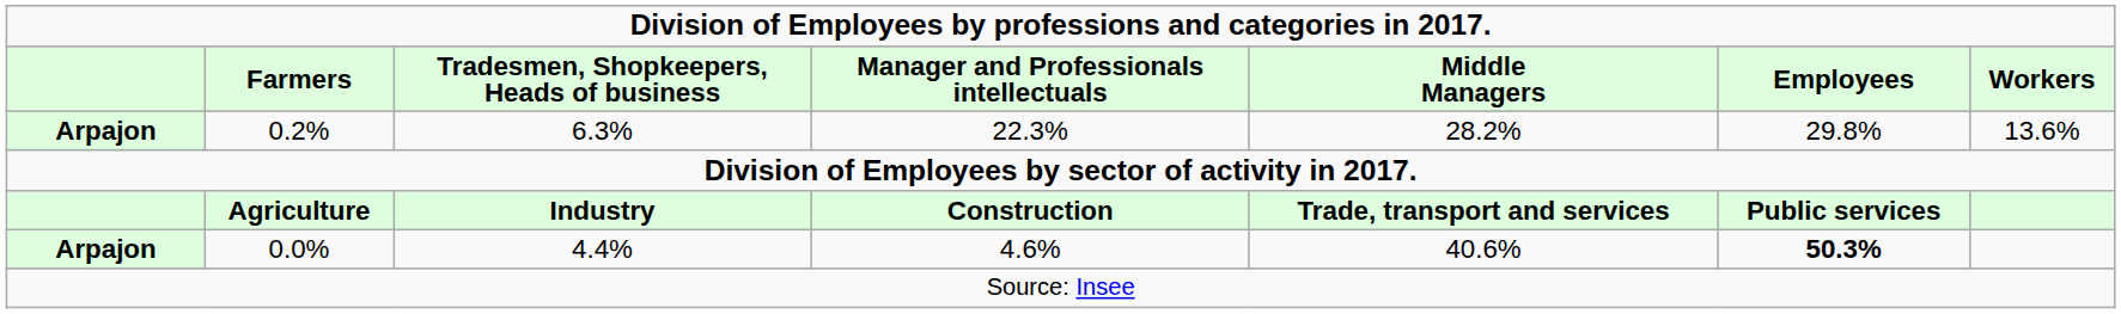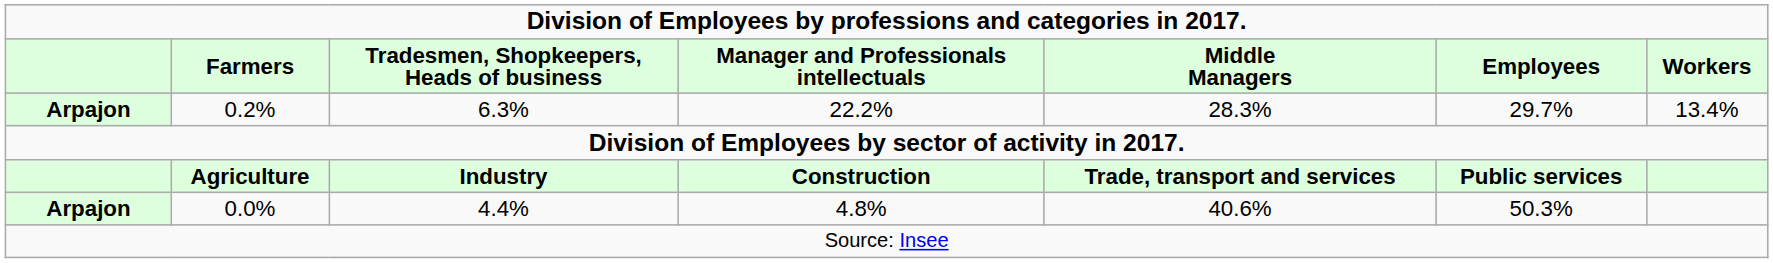 <table class="wikitable" style="font-size:90%;width:90%;border:0px;text-align:center;line-height:100%;margin:1em auto;">
 <tr>
 <td colspan="7" style="text-align:center;font-size:110%;"><strong>Division of Employees by professions and categories in 2017.</strong></td>
 </tr>
 <tr>
 <th style="background: #ddffdd; color:#000000;" width="100"> </th>
 <th style="background: #ddffdd; color:#000000;">Farmers</th>
 <th style="background: #ddffdd; color:#000000;">Tradesmen, Shopkeepers,<br>Heads of business</th>
 <th style="background: #ddffdd; color:#000000;">Manager and Professionals<br>intellectuals</th>
 <th style="background: #ddffdd; color:#000000;">Middle<br>Managers</th>
 <th style="background: #ddffdd; color:#000000;">Employees</th>
 <th style="background: #ddffdd; color:#000000;">Workers</th>
 </tr>
 <tr>
 <th style="background: #ddffdd; color:#000000;">Arpajon</th>
 <td style="background: color:#000000;">0.2%</td>
 <td style="background: color:#000000;">6.3%</td>
-<td style="background: color:#000000;">22.3%</td>
-<td style="background: color:#000000;">28.2%</td>
-<td style="background: color:#000000;">29.8%</td>
-<td style="background: color:#000000;">13.6%</td>
+<td style="background: color:#000000;">22.2%</td>
+<td style="background: color:#000000;">28.3%</td>
+<td style="background: color:#000000;">29.7%</td>
+<td style="background: color:#000000;">13.4%</td>
 </tr>
 <tr>
 <td colspan="7" style="text-align:center;font-size:110%;"><strong>Division of Employees by sector of activity in 2017.</strong></td>
 </tr>
 <tr>
 <th style="background: #ddffdd; color:#000000;" width="100"> </th>
 <th style="background: #ddffdd; color:#000000;">Agriculture</th>
 <th style="background: #ddffdd; color:#000000;">Industry</th>
 <th style="background: #ddffdd; color:#000000;">Construction</th>
 <th style="background: #ddffdd; color:#000000;">Trade, transport and services</th>
 <th style="background: #ddffdd; color:#000000;">Public services</th>
 <th style="background: #ddffdd; color:#000000;"></th>
 </tr>
 <tr>
 <th style="background: #ddffdd; color:#000000;">Arpajon</th>
 <td style="background: color:#000000;">0.0%</td>
 <td style="background: color:#000000;">4.4%</td>
-<td style="background: color:#000000;">4.6%</td>
+<td style="background: color:#000000;">4.8%</td>
 <td style="background: color:#000000;">40.6%</td>
-<td style="background: color:#000000;"><strong>50.3%</strong></td>
+<td style="background: color:#000000;">50.3%</td>
 <td style="background: color:#000000;"></td>
 </tr>
 <tr>
 <td colspan="7" style="text-align:center;font-size:90%;">Source: <a href='#'>Insee</a></td>
 </tr>
 </table>
